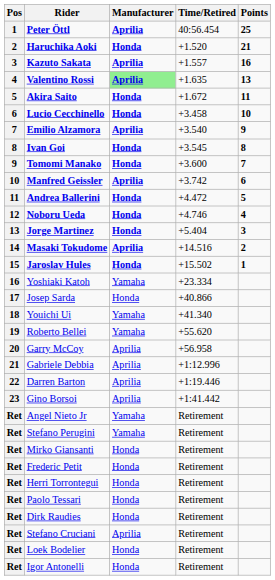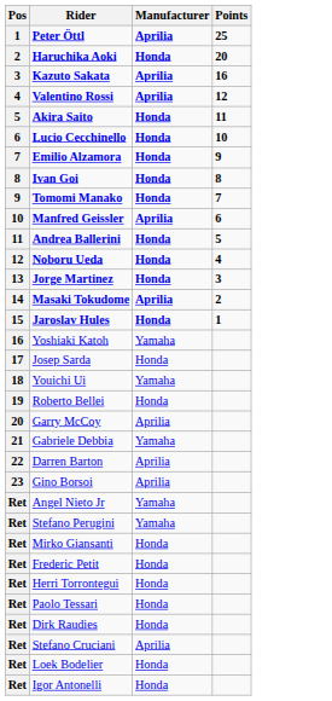 <table class="wikitable" style="font-size: 95%;">
 <tr>
 <th>Pos</th>
 <th>Rider</th>
 <th>Manufacturer</th>
-<th>Time/Retired</th>
 <th>Points</th>
 </tr>
 <tr>
 <th>1</th>
 <td> <strong><a href='#'>Peter Öttl</a></strong></td>
 <td><strong><a href='#'>Aprilia</a></strong></td>
-<td>40:56.454</td>
 <td><strong>25</strong></td>
 </tr>
 <tr>
 <th>2</th>
 <td> <strong><a href='#'>Haruchika Aoki</a></strong></td>
 <td><strong><a href='#'>Honda</a></strong></td>
-<td>+1.520</td>
-<td><strong>21</strong></td>
+<td><strong>20</strong></td>
 </tr>
 <tr>
 <th>3</th>
 <td> <strong><a href='#'>Kazuto Sakata</a></strong></td>
 <td><strong><a href='#'>Aprilia</a></strong></td>
-<td>+1.557</td>
 <td><strong>16</strong></td>
 </tr>
 <tr>
 <th>4</th>
 <td> <strong><a href='#'>Valentino Rossi</a></strong></td>
-<td style="background: lightgreen;"><strong><a href='#'>Aprilia</a></strong></td>
-<td>+1.635</td>
-<td><strong>13</strong></td>
+<td><strong><a href='#'>Aprilia</a></strong></td>
+<td><strong>12</strong></td>
 </tr>
 <tr>
 <th>5</th>
 <td> <strong><a href='#'>Akira Saito</a></strong></td>
 <td><strong><a href='#'>Honda</a></strong></td>
-<td>+1.672</td>
 <td><strong>11</strong></td>
 </tr>
 <tr>
 <th>6</th>
 <td> <strong><a href='#'>Lucio Cecchinello</a></strong></td>
 <td><strong><a href='#'>Honda</a></strong></td>
-<td>+3.458</td>
 <td><strong>10</strong></td>
 </tr>
 <tr>
 <th>7</th>
 <td> <strong><a href='#'>Emilio Alzamora</a></strong></td>
-<td><strong><a href='#'>Aprilia</a></strong></td>
-<td>+3.540</td>
+<td><strong><a href='#'>Honda</a></strong></td>
 <td><strong>9</strong></td>
 </tr>
 <tr>
 <th>8</th>
 <td> <strong><a href='#'>Ivan Goi</a></strong></td>
 <td><strong><a href='#'>Honda</a></strong></td>
-<td>+3.545</td>
 <td><strong>8</strong></td>
 </tr>
 <tr>
 <th>9</th>
 <td> <strong><a href='#'>Tomomi Manako</a></strong></td>
 <td><strong><a href='#'>Honda</a></strong></td>
-<td>+3.600</td>
 <td><strong>7</strong></td>
 </tr>
 <tr>
 <th>10</th>
 <td> <strong><a href='#'>Manfred Geissler</a></strong></td>
 <td><strong><a href='#'>Aprilia</a></strong></td>
-<td>+3.742</td>
 <td><strong>6</strong></td>
 </tr>
 <tr>
 <th>11</th>
 <td> <strong><a href='#'>Andrea Ballerini</a></strong></td>
 <td><strong><a href='#'>Honda</a></strong></td>
-<td>+4.472</td>
 <td><strong>5</strong></td>
 </tr>
 <tr>
 <th>12</th>
 <td> <strong><a href='#'>Noboru Ueda</a></strong></td>
 <td><strong><a href='#'>Honda</a></strong></td>
-<td>+4.746</td>
 <td><strong>4</strong></td>
 </tr>
 <tr>
 <th>13</th>
 <td> <strong><a href='#'>Jorge Martinez</a></strong></td>
 <td><strong><a href='#'>Honda</a></strong></td>
-<td>+5.404</td>
 <td><strong>3</strong></td>
 </tr>
 <tr>
 <th>14</th>
 <td> <strong><a href='#'>Masaki Tokudome</a></strong></td>
 <td><strong><a href='#'>Aprilia</a></strong></td>
-<td>+14.516</td>
 <td><strong>2</strong></td>
 </tr>
 <tr>
 <th>15</th>
 <td> <strong><a href='#'>Jaroslav Hules</a></strong></td>
 <td><strong><a href='#'>Honda</a></strong></td>
-<td>+15.502</td>
 <td><strong>1</strong></td>
 </tr>
 <tr>
 <th>16</th>
 <td> <a href='#'>Yoshiaki Katoh</a></td>
 <td><a href='#'>Yamaha</a></td>
-<td>+23.334</td>
 <td></td>
 </tr>
 <tr>
 <th>17</th>
 <td> <a href='#'>Josep Sarda</a></td>
 <td><a href='#'>Honda</a></td>
-<td>+40.866</td>
 <td></td>
 </tr>
 <tr>
 <th>18</th>
 <td> <a href='#'>Youichi Ui</a></td>
 <td><a href='#'>Yamaha</a></td>
-<td>+41.340</td>
 <td></td>
 </tr>
 <tr>
 <th>19</th>
 <td> <a href='#'>Roberto Bellei</a></td>
-<td><a href='#'>Yamaha</a></td>
-<td>+55.620</td>
+<td><a href='#'>Honda</a></td>
 <td></td>
 </tr>
 <tr>
 <th>20</th>
 <td> <a href='#'>Garry McCoy</a></td>
 <td><a href='#'>Aprilia</a></td>
-<td>+56.958</td>
 <td></td>
 </tr>
 <tr>
 <th>21</th>
 <td> <a href='#'>Gabriele Debbia</a></td>
-<td><a href='#'>Aprilia</a></td>
-<td>+1:12.996</td>
+<td><a href='#'>Yamaha</a></td>
 <td></td>
 </tr>
 <tr>
 <th>22</th>
 <td> <a href='#'>Darren Barton</a></td>
 <td><a href='#'>Aprilia</a></td>
-<td>+1:19.446</td>
 <td></td>
 </tr>
 <tr>
 <th>23</th>
 <td> <a href='#'>Gino Borsoi</a></td>
 <td><a href='#'>Aprilia</a></td>
-<td>+1:41.442</td>
 <td></td>
 </tr>
 <tr>
 <th>Ret</th>
 <td> <a href='#'>Angel Nieto Jr</a></td>
 <td><a href='#'>Yamaha</a></td>
-<td>Retirement</td>
 <td></td>
 </tr>
 <tr>
 <th>Ret</th>
 <td> <a href='#'>Stefano Perugini</a></td>
 <td><a href='#'>Yamaha</a></td>
-<td>Retirement</td>
 <td></td>
 </tr>
 <tr>
 <th>Ret</th>
 <td> <a href='#'>Mirko Giansanti</a></td>
 <td><a href='#'>Honda</a></td>
-<td>Retirement</td>
 <td></td>
 </tr>
 <tr>
 <th>Ret</th>
 <td> <a href='#'>Frederic Petit</a></td>
 <td><a href='#'>Honda</a></td>
-<td>Retirement</td>
 <td></td>
 </tr>
 <tr>
 <th>Ret</th>
 <td> <a href='#'>Herri Torrontegui</a></td>
 <td><a href='#'>Honda</a></td>
-<td>Retirement</td>
 <td></td>
 </tr>
 <tr>
 <th>Ret</th>
 <td> <a href='#'>Paolo Tessari</a></td>
 <td><a href='#'>Honda</a></td>
-<td>Retirement</td>
 <td></td>
 </tr>
 <tr>
 <th>Ret</th>
 <td> <a href='#'>Dirk Raudies</a></td>
 <td><a href='#'>Honda</a></td>
-<td>Retirement</td>
 <td></td>
 </tr>
 <tr>
 <th>Ret</th>
 <td> <a href='#'>Stefano Cruciani</a></td>
 <td><a href='#'>Aprilia</a></td>
-<td>Retirement</td>
 <td></td>
 </tr>
 <tr>
 <th>Ret</th>
 <td> <a href='#'>Loek Bodelier</a></td>
 <td><a href='#'>Honda</a></td>
-<td>Retirement</td>
 <td></td>
 </tr>
 <tr>
 <th>Ret</th>
 <td> <a href='#'>Igor Antonelli</a></td>
 <td><a href='#'>Honda</a></td>
-<td>Retirement</td>
 <td></td>
 </tr>
 </table>
